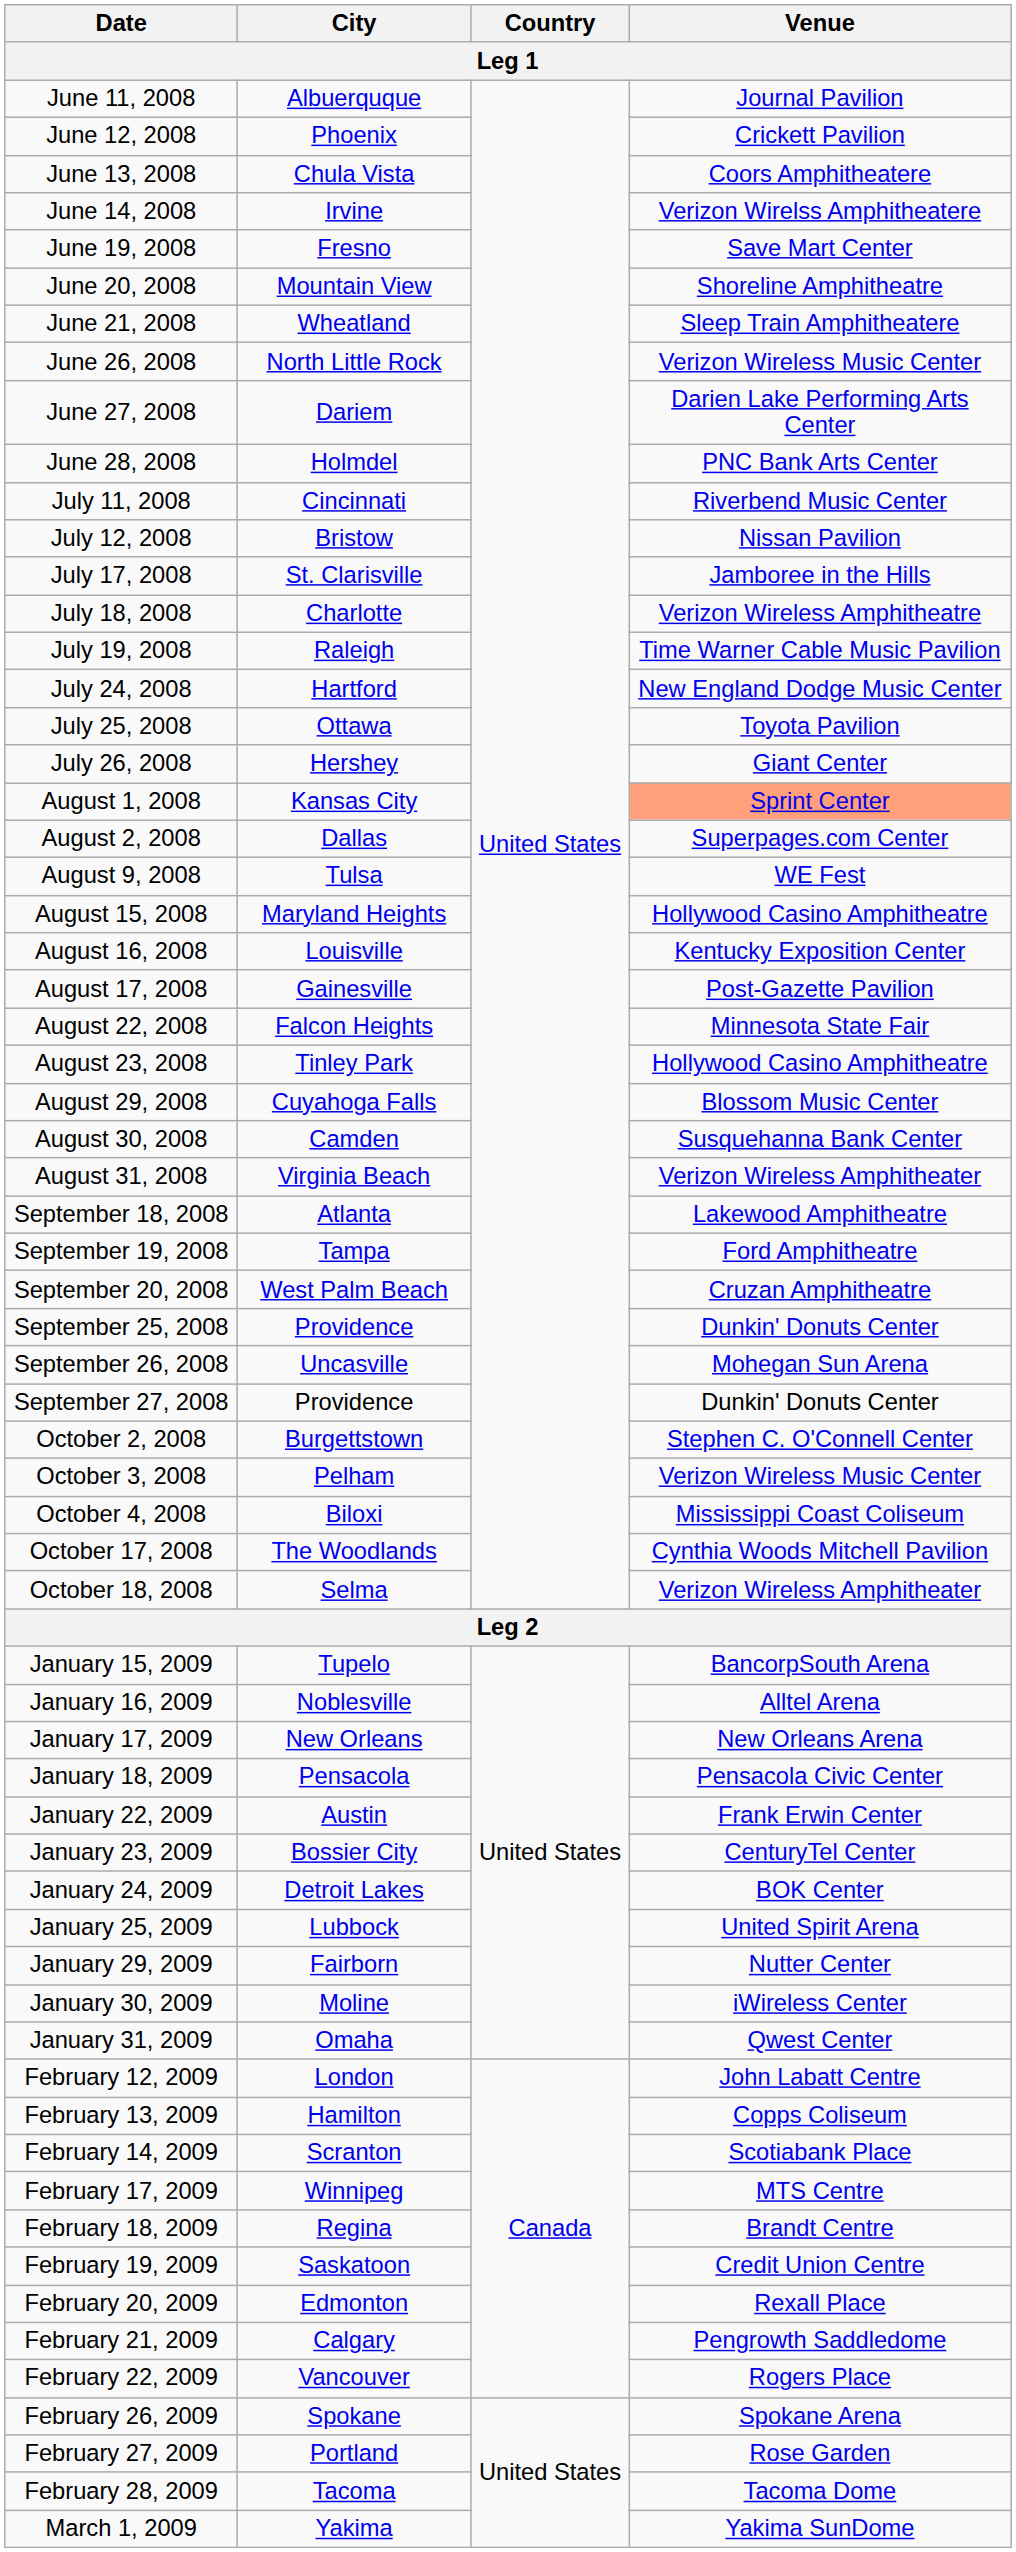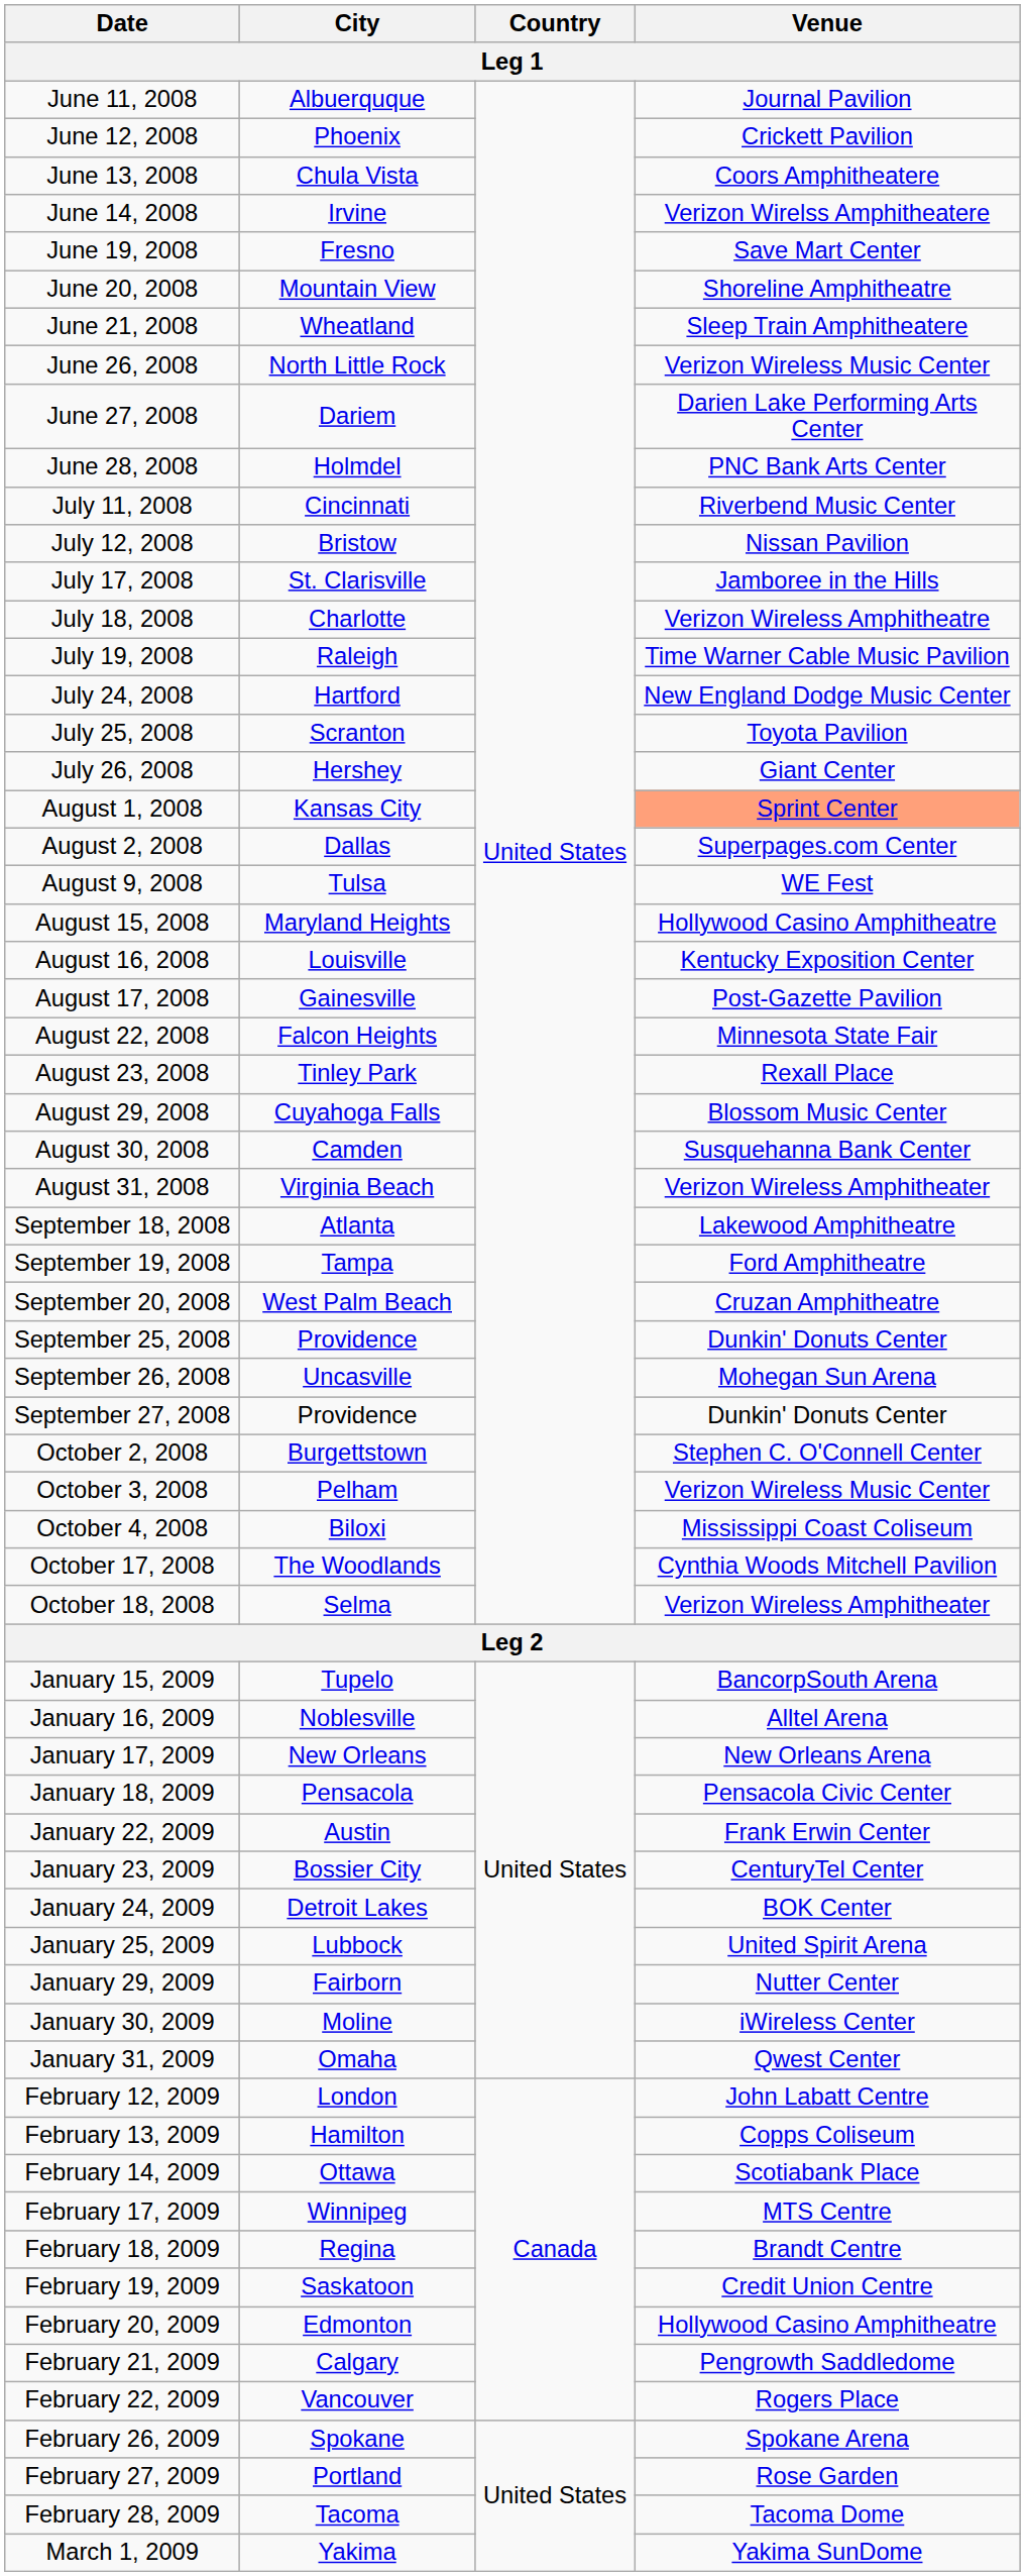 <table class="wikitable" style="text-align:center">
 <tr>
 <th style="width:150px;">Date</th>
 <th style="width:150px;">City</th>
 <th style="width:100px;">Country</th>
 <th style="width:250px;">Venue</th>
 </tr>
 <tr>
 <th colspan="4">Leg 1</th>
 </tr>
 <tr>
 <td>June 11, 2008</td>
 <td><a href='#'>Albuerquque</a></td>
 <td rowspan="40"><a href='#'>United States</a></td>
 <td><a href='#'>Journal Pavilion</a></td>
 </tr>
 <tr>
 <td>June 12, 2008</td>
 <td><a href='#'>Phoenix</a></td>
 <td><a href='#'>Crickett Pavilion</a></td>
 </tr>
 <tr>
 <td>June 13, 2008</td>
 <td><a href='#'>Chula Vista</a></td>
 <td><a href='#'>Coors Amphitheatere</a></td>
 </tr>
 <tr>
 <td>June 14, 2008</td>
 <td><a href='#'>Irvine</a></td>
 <td><a href='#'>Verizon Wirelss Amphitheatere</a></td>
 </tr>
 <tr>
 <td>June 19, 2008</td>
 <td><a href='#'>Fresno</a></td>
 <td><a href='#'>Save Mart Center</a></td>
 </tr>
 <tr>
 <td>June 20, 2008</td>
 <td><a href='#'>Mountain View</a></td>
 <td><a href='#'>Shoreline Amphitheatre</a></td>
 </tr>
 <tr>
 <td>June 21, 2008</td>
 <td><a href='#'>Wheatland</a></td>
 <td><a href='#'>Sleep Train Amphitheatere</a></td>
 </tr>
 <tr>
 <td>June 26, 2008</td>
 <td><a href='#'>North Little Rock</a></td>
 <td><a href='#'>Verizon Wireless Music Center</a></td>
 </tr>
 <tr>
 <td>June 27, 2008</td>
 <td><a href='#'>Dariem</a></td>
 <td><a href='#'>Darien Lake Performing Arts Center</a></td>
 </tr>
 <tr>
 <td>June 28, 2008</td>
 <td><a href='#'>Holmdel</a></td>
 <td><a href='#'>PNC Bank Arts Center</a></td>
 </tr>
 <tr>
 <td>July 11, 2008</td>
 <td><a href='#'>Cincinnati</a></td>
 <td><a href='#'>Riverbend Music Center</a></td>
 </tr>
 <tr>
 <td>July 12, 2008</td>
 <td><a href='#'>Bristow</a></td>
 <td><a href='#'>Nissan Pavilion</a></td>
 </tr>
 <tr>
 <td>July 17, 2008 </td>
 <td><a href='#'>St. Clarisville</a></td>
 <td><a href='#'>Jamboree in the Hills</a></td>
 </tr>
 <tr>
 <td>July 18, 2008</td>
 <td><a href='#'>Charlotte</a></td>
 <td><a href='#'>Verizon Wireless Amphitheatre</a></td>
 </tr>
 <tr>
 <td>July 19, 2008</td>
 <td><a href='#'>Raleigh</a></td>
 <td><a href='#'>Time Warner Cable Music Pavilion</a></td>
 </tr>
 <tr>
 <td>July 24, 2008</td>
 <td><a href='#'>Hartford</a></td>
 <td><a href='#'>New England Dodge Music Center</a></td>
 </tr>
 <tr>
 <td>July 25, 2008</td>
-<td><a href='#'>Ottawa</a></td>
+<td><a href='#'>Scranton</a></td>
 <td><a href='#'>Toyota Pavilion</a></td>
 </tr>
 <tr>
 <td>July 26, 2008</td>
 <td><a href='#'>Hershey</a></td>
 <td><a href='#'>Giant Center</a></td>
 </tr>
 <tr>
 <td>August 1, 2008</td>
 <td><a href='#'>Kansas City</a></td>
 <td style="background: lightsalmon;"><a href='#'>Sprint Center</a></td>
 </tr>
 <tr>
 <td>August 2, 2008</td>
 <td><a href='#'>Dallas</a></td>
 <td><a href='#'>Superpages.com Center</a></td>
 </tr>
 <tr>
 <td>August 9, 2008 </td>
 <td><a href='#'>Tulsa</a></td>
 <td><a href='#'>WE Fest</a></td>
 </tr>
 <tr>
 <td>August 15, 2008</td>
 <td><a href='#'>Maryland Heights</a></td>
 <td><a href='#'>Hollywood Casino Amphitheatre</a></td>
 </tr>
 <tr>
 <td>August 16, 2008</td>
 <td><a href='#'>Louisville</a></td>
 <td><a href='#'>Kentucky Exposition Center</a></td>
 </tr>
 <tr>
 <td>August 17, 2008</td>
 <td><a href='#'>Gainesville</a></td>
 <td><a href='#'>Post-Gazette Pavilion</a></td>
 </tr>
 <tr>
 <td>August 22, 2008</td>
 <td><a href='#'>Falcon Heights</a></td>
 <td><a href='#'>Minnesota State Fair</a></td>
 </tr>
 <tr>
 <td>August 23, 2008</td>
 <td><a href='#'>Tinley Park</a></td>
-<td><a href='#'>Hollywood Casino Amphitheatre</a></td>
+<td><a href='#'>Rexall Place</a></td>
 </tr>
 <tr>
 <td>August 29, 2008</td>
 <td><a href='#'>Cuyahoga Falls</a></td>
 <td><a href='#'>Blossom Music Center</a></td>
 </tr>
 <tr>
 <td>August 30, 2008</td>
 <td><a href='#'>Camden</a></td>
 <td><a href='#'>Susquehanna Bank Center</a></td>
 </tr>
 <tr>
 <td>August 31, 2008</td>
 <td><a href='#'>Virginia Beach</a></td>
 <td><a href='#'>Verizon Wireless Amphitheater</a></td>
 </tr>
 <tr>
 <td>September 18, 2008</td>
 <td><a href='#'>Atlanta</a></td>
 <td><a href='#'>Lakewood Amphitheatre</a></td>
 </tr>
 <tr>
 <td>September 19, 2008</td>
 <td><a href='#'>Tampa</a></td>
 <td><a href='#'>Ford Amphitheatre</a></td>
 </tr>
 <tr>
 <td>September 20, 2008</td>
 <td><a href='#'>West Palm Beach</a></td>
 <td><a href='#'>Cruzan Amphitheatre</a></td>
 </tr>
 <tr>
 <td>September 25, 2008</td>
 <td><a href='#'>Providence</a></td>
 <td><a href='#'>Dunkin' Donuts Center</a></td>
 </tr>
 <tr>
 <td>September 26, 2008</td>
 <td><a href='#'>Uncasville</a></td>
 <td><a href='#'>Mohegan Sun Arena</a></td>
 </tr>
 <tr>
 <td>September 27, 2008</td>
 <td>Providence</td>
 <td>Dunkin' Donuts Center</td>
 </tr>
 <tr>
 <td>October 2, 2008</td>
 <td><a href='#'>Burgettstown</a></td>
 <td><a href='#'>Stephen C. O'Connell Center</a></td>
 </tr>
 <tr>
 <td>October 3, 2008</td>
 <td><a href='#'>Pelham</a></td>
 <td><a href='#'>Verizon Wireless Music Center</a></td>
 </tr>
 <tr>
 <td>October 4, 2008</td>
 <td><a href='#'>Biloxi</a></td>
 <td><a href='#'>Mississippi Coast Coliseum</a></td>
 </tr>
 <tr>
 <td>October 17, 2008</td>
 <td><a href='#'>The Woodlands</a></td>
 <td><a href='#'>Cynthia Woods Mitchell Pavilion</a></td>
 </tr>
 <tr>
 <td>October 18, 2008</td>
 <td><a href='#'>Selma</a></td>
 <td><a href='#'>Verizon Wireless Amphitheater</a></td>
 </tr>
 <tr>
 <th colspan="4">Leg 2</th>
 </tr>
 <tr>
 <td>January 15, 2009</td>
 <td><a href='#'>Tupelo</a></td>
 <td rowspan="11">United States</td>
 <td><a href='#'>BancorpSouth Arena</a></td>
 </tr>
 <tr>
 <td>January 16, 2009</td>
 <td><a href='#'>Noblesville</a></td>
 <td><a href='#'>Alltel Arena</a></td>
 </tr>
 <tr>
 <td>January 17, 2009</td>
 <td><a href='#'>New Orleans</a></td>
 <td><a href='#'>New Orleans Arena</a></td>
 </tr>
 <tr>
 <td>January 18, 2009</td>
 <td><a href='#'>Pensacola</a></td>
 <td><a href='#'>Pensacola Civic Center</a></td>
 </tr>
 <tr>
 <td>January 22, 2009</td>
 <td><a href='#'>Austin</a></td>
 <td><a href='#'>Frank Erwin Center</a></td>
 </tr>
 <tr>
 <td>January 23, 2009</td>
 <td><a href='#'>Bossier City</a></td>
 <td><a href='#'>CenturyTel Center</a></td>
 </tr>
 <tr>
 <td>January 24, 2009</td>
 <td><a href='#'>Detroit Lakes</a></td>
 <td><a href='#'>BOK Center</a></td>
 </tr>
 <tr>
 <td>January 25, 2009</td>
 <td><a href='#'>Lubbock</a></td>
 <td><a href='#'>United Spirit Arena</a></td>
 </tr>
 <tr>
 <td>January 29, 2009</td>
 <td><a href='#'>Fairborn</a></td>
 <td><a href='#'>Nutter Center</a></td>
 </tr>
 <tr>
 <td>January 30, 2009</td>
 <td><a href='#'>Moline</a></td>
 <td><a href='#'>iWireless Center</a></td>
 </tr>
 <tr>
 <td>January 31, 2009</td>
 <td><a href='#'>Omaha</a></td>
 <td><a href='#'>Qwest Center</a></td>
 </tr>
 <tr>
 <td>February 12, 2009</td>
 <td><a href='#'>London</a></td>
 <td rowspan="9"><a href='#'>Canada</a></td>
 <td><a href='#'>John Labatt Centre</a></td>
 </tr>
 <tr>
 <td>February 13, 2009</td>
 <td><a href='#'>Hamilton</a></td>
 <td><a href='#'>Copps Coliseum</a></td>
 </tr>
 <tr>
 <td>February 14, 2009</td>
-<td><a href='#'>Scranton</a></td>
+<td><a href='#'>Ottawa</a></td>
 <td><a href='#'>Scotiabank Place</a></td>
 </tr>
 <tr>
 <td>February 17, 2009</td>
 <td><a href='#'>Winnipeg</a></td>
 <td><a href='#'>MTS Centre</a></td>
 </tr>
 <tr>
 <td>February 18, 2009</td>
 <td><a href='#'>Regina</a></td>
 <td><a href='#'>Brandt Centre</a></td>
 </tr>
 <tr>
 <td>February 19, 2009</td>
 <td><a href='#'>Saskatoon</a></td>
 <td><a href='#'>Credit Union Centre</a></td>
 </tr>
 <tr>
 <td>February 20, 2009</td>
 <td><a href='#'>Edmonton</a></td>
-<td><a href='#'>Rexall Place</a></td>
+<td><a href='#'>Hollywood Casino Amphitheatre</a></td>
 </tr>
 <tr>
 <td>February 21, 2009</td>
 <td><a href='#'>Calgary</a></td>
 <td><a href='#'>Pengrowth Saddledome</a></td>
 </tr>
 <tr>
 <td>February 22, 2009</td>
 <td><a href='#'>Vancouver</a></td>
 <td><a href='#'>Rogers Place</a></td>
 </tr>
 <tr>
 <td>February 26, 2009</td>
 <td><a href='#'>Spokane</a></td>
 <td rowspan="4">United States</td>
 <td><a href='#'>Spokane Arena</a></td>
 </tr>
 <tr>
 <td>February 27, 2009</td>
 <td><a href='#'>Portland</a></td>
 <td><a href='#'>Rose Garden</a></td>
 </tr>
 <tr>
 <td>February 28, 2009</td>
 <td><a href='#'>Tacoma</a></td>
 <td><a href='#'>Tacoma Dome</a></td>
 </tr>
 <tr>
 <td>March 1, 2009</td>
 <td><a href='#'>Yakima</a></td>
 <td><a href='#'>Yakima SunDome</a></td>
 </tr>
 </table>
